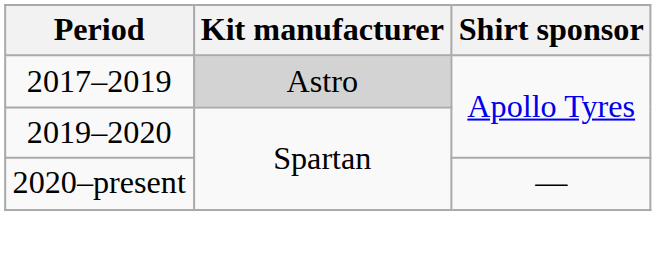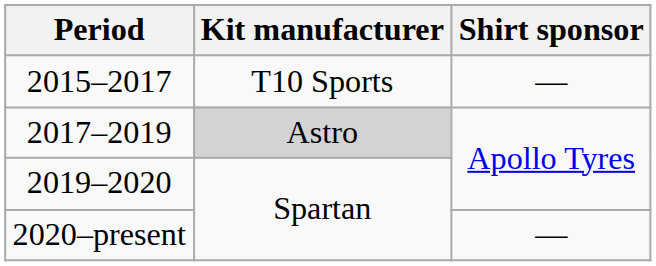 <table class="wikitable" style="text-align:center;margin-left:1em;float:center">
 <tr>
 <th>Period</th>
 <th>Kit manufacturer</th>
 <th>Shirt sponsor</th>
+</tr>
+<tr>
+<td>2015–2017</td>
+<td>T10 Sports</td>
+<td>—</td>
 </tr>
 <tr>
 <td>2017–2019</td>
 <td style="background: lightgrey;">Astro</td>
 <td rowspan="2"><a href='#'>Apollo Tyres</a></td>
 </tr>
 <tr>
 <td>2019–2020</td>
 <td rowspan="2">Spartan</td>
 </tr>
 <tr>
 <td>2020–present</td>
 <td>—</td>
 </tr>
 </table>
